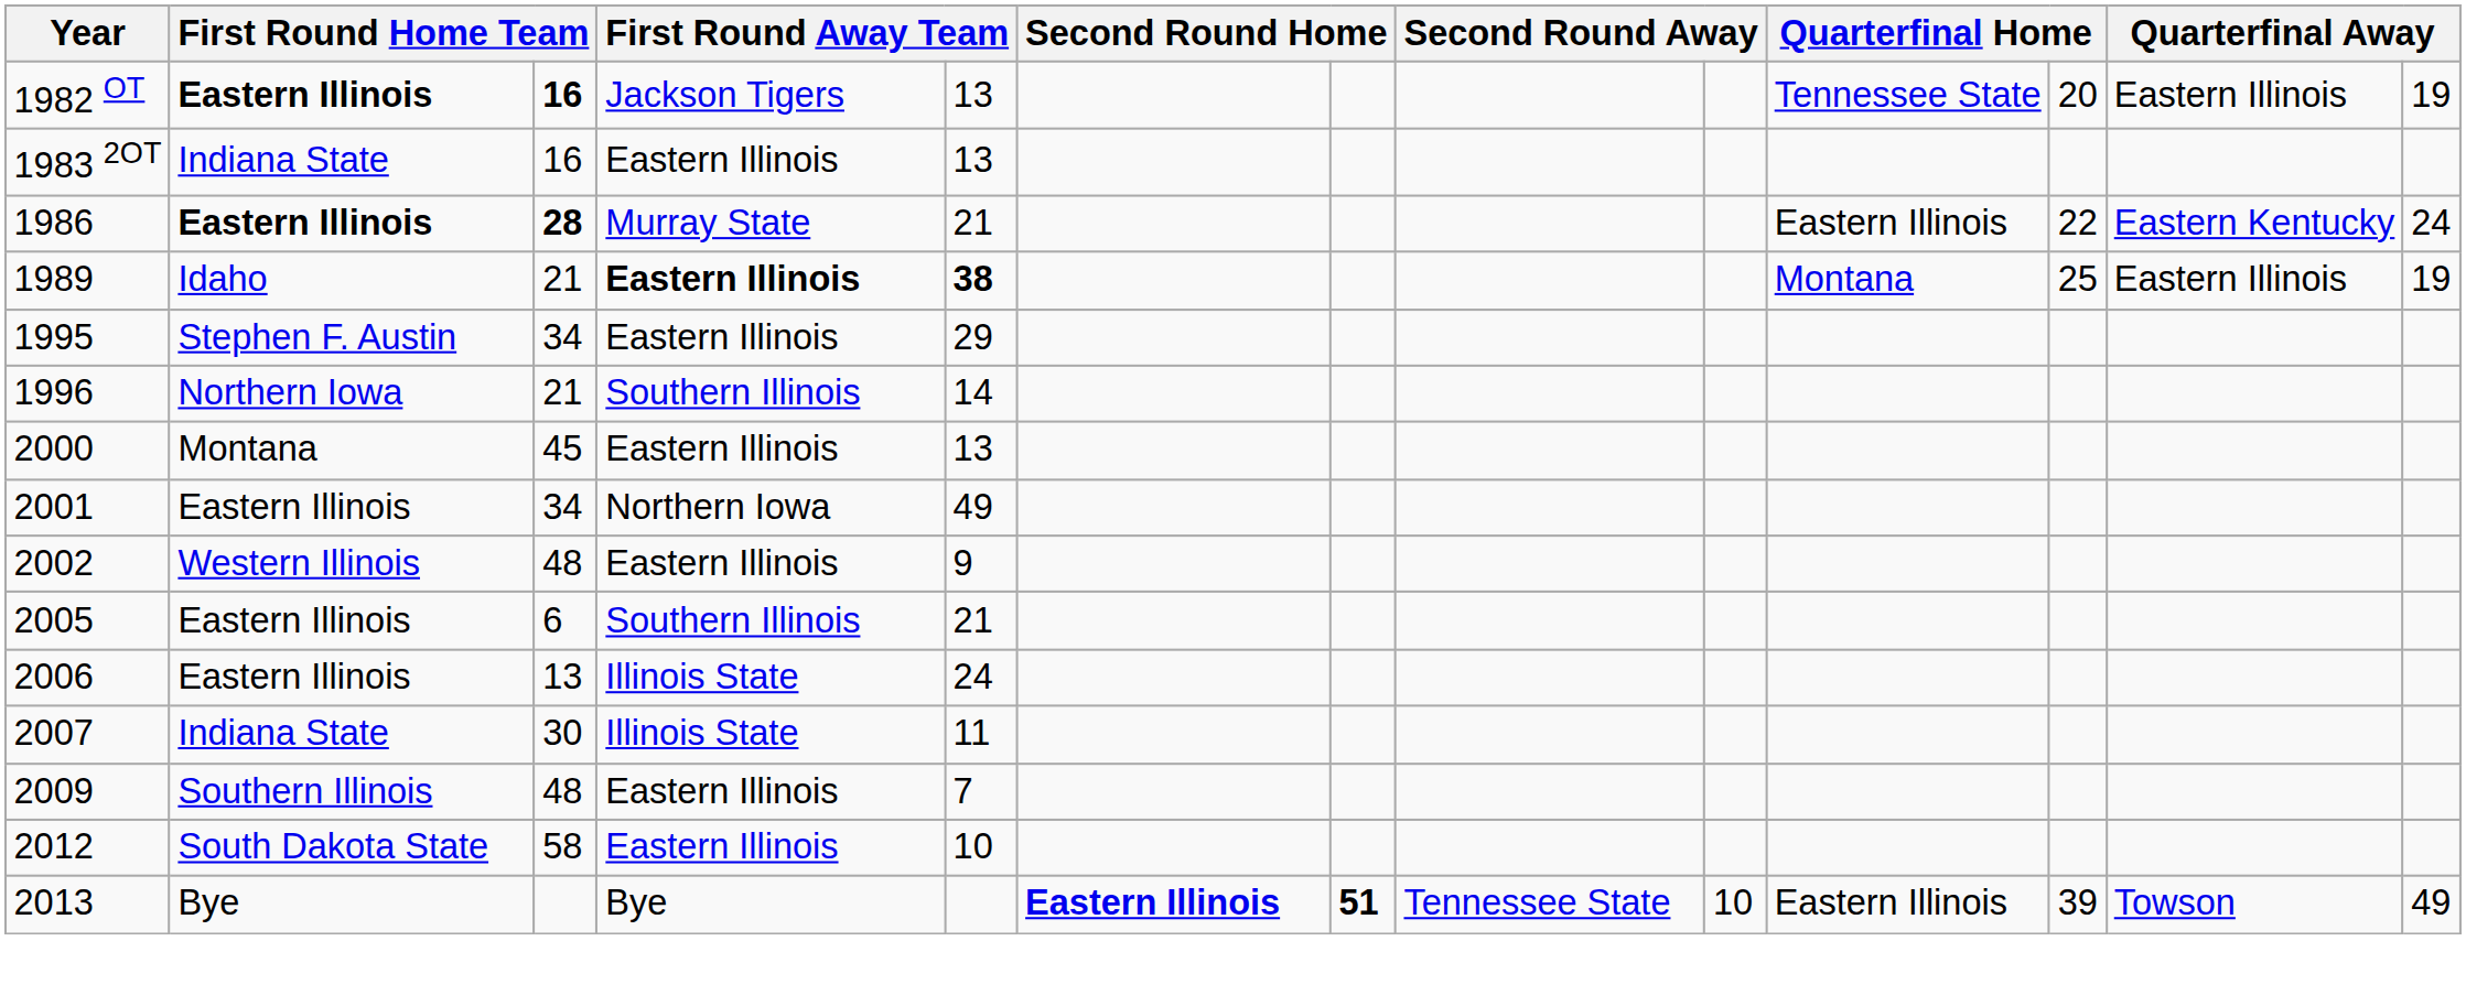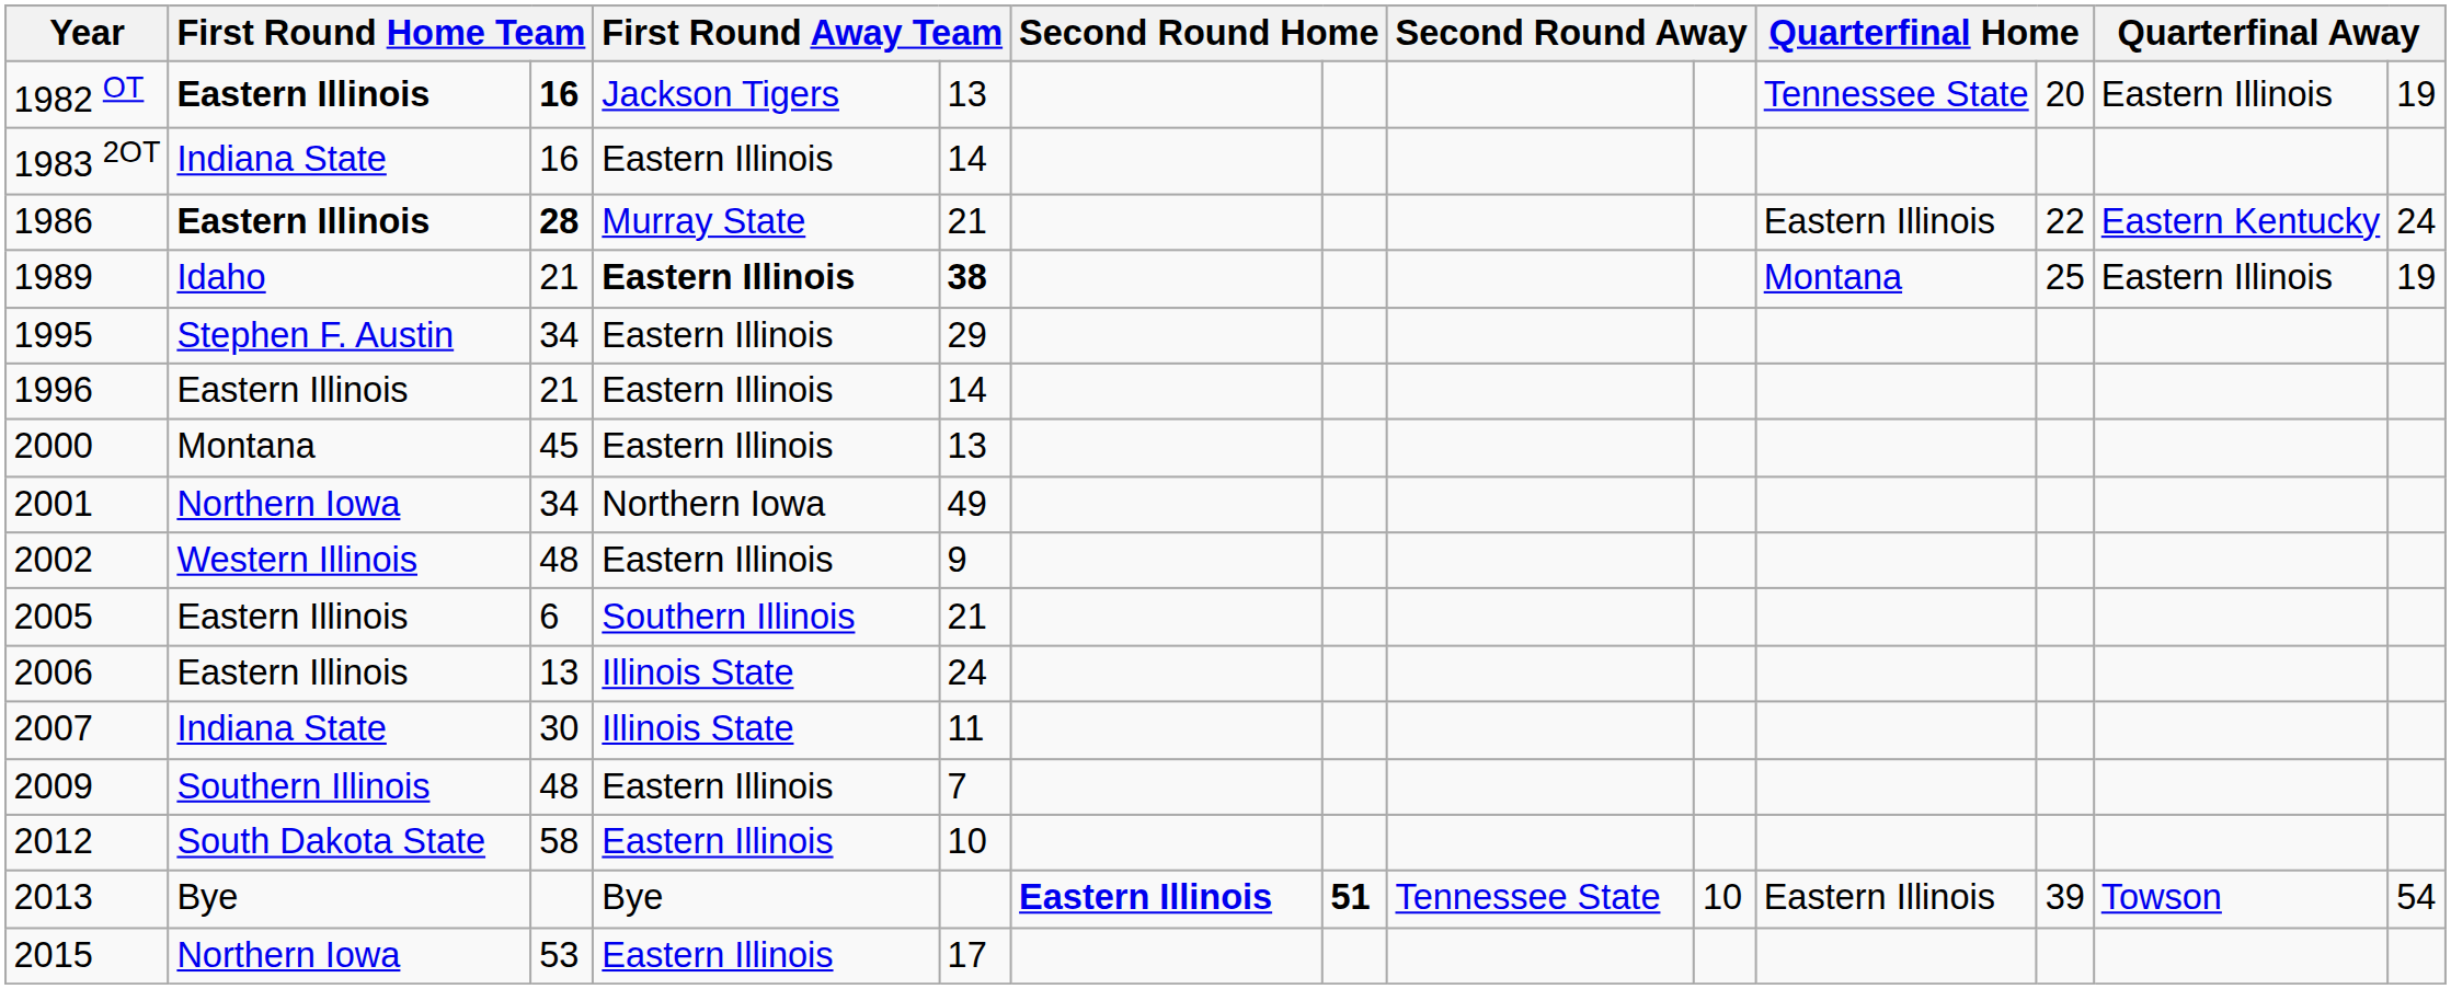 <table class="wikitable">
 <tr>
 <th>Year</th>
 <th colspan="2">First Round <a href='#'>Home Team</a></th>
 <th colspan="2">First Round <a href='#'>Away Team</a></th>
 <th colspan="2">Second Round Home</th>
 <th colspan="2">Second Round Away</th>
 <th colspan="2"><a href='#'>Quarterfinal</a> Home</th>
 <th colspan = "2">Quarterfinal Away</th>
 </tr>
 <tr>
 <td>1982 <sup><a href='#'>OT</a></sup></td>
 <td><strong>Eastern Illinois</strong></td>
 <td><strong>16</strong></td>
 <td><a href='#'>Jackson Tigers</a></td>
 <td>13</td>
 <td></td>
 <td></td>
 <td></td>
 <td></td>
 <td><a href='#'>Tennessee State</a></td>
 <td>20</td>
 <td>Eastern Illinois</td>
 <td>19</td>
 </tr>
 <tr>
 <td>1983 <sup>2OT</sup></td>
 <td><a href='#'>Indiana State</a></td>
 <td>16</td>
 <td>Eastern Illinois</td>
-<td>13</td>
+<td>14</td>
 <td></td>
 <td></td>
 <td></td>
 <td></td>
 <td></td>
 <td></td>
 <td></td>
 <td></td>
 </tr>
 <tr>
 <td>1986</td>
 <td><strong>Eastern Illinois</strong></td>
 <td><strong>28</strong></td>
 <td><a href='#'>Murray State</a></td>
 <td>21</td>
 <td></td>
 <td></td>
 <td></td>
 <td></td>
 <td>Eastern Illinois</td>
 <td>22</td>
 <td><a href='#'>Eastern Kentucky</a></td>
 <td>24</td>
 </tr>
 <tr>
 <td>1989</td>
 <td><a href='#'>Idaho</a></td>
 <td>21</td>
 <td><strong>Eastern Illinois</strong></td>
 <td><strong>38</strong></td>
 <td></td>
 <td></td>
 <td></td>
 <td></td>
 <td><a href='#'>Montana</a></td>
 <td>25</td>
 <td>Eastern Illinois</td>
 <td>19</td>
 </tr>
 <tr>
 <td>1995</td>
 <td><a href='#'>Stephen F. Austin</a></td>
 <td>34</td>
 <td>Eastern Illinois</td>
 <td>29</td>
 <td></td>
 <td></td>
 <td></td>
 <td></td>
 <td></td>
 <td></td>
 <td></td>
 <td></td>
 </tr>
 <tr>
 <td>1996</td>
-<td><a href='#'>Northern Iowa</a></td>
+<td>Eastern Illinois</td>
 <td>21</td>
-<td><a href='#'>Southern Illinois</a></td>
+<td>Eastern Illinois</td>
 <td>14</td>
 <td></td>
 <td></td>
 <td></td>
 <td></td>
 <td></td>
 <td></td>
 <td></td>
 <td></td>
 </tr>
 <tr>
 <td>2000</td>
 <td>Montana</td>
 <td>45</td>
 <td>Eastern Illinois</td>
 <td>13</td>
 <td></td>
 <td></td>
 <td></td>
 <td></td>
 <td></td>
 <td></td>
 <td></td>
 <td></td>
 </tr>
 <tr>
 <td>2001</td>
-<td>Eastern Illinois</td>
+<td><a href='#'>Northern Iowa</a></td>
 <td>34</td>
 <td>Northern Iowa</td>
 <td>49</td>
 <td></td>
 <td></td>
 <td></td>
 <td></td>
 <td></td>
 <td></td>
 <td></td>
 <td></td>
 </tr>
 <tr>
 <td>2002</td>
 <td><a href='#'>Western Illinois</a></td>
 <td>48</td>
 <td>Eastern Illinois</td>
 <td>9</td>
 <td></td>
 <td></td>
 <td></td>
 <td></td>
 <td></td>
 <td></td>
 <td></td>
 <td></td>
 </tr>
 <tr>
 <td>2005</td>
 <td>Eastern Illinois</td>
 <td>6</td>
 <td><a href='#'>Southern Illinois</a></td>
 <td>21</td>
 <td></td>
 <td></td>
 <td></td>
 <td></td>
 <td></td>
 <td></td>
 <td></td>
 <td></td>
 </tr>
 <tr>
 <td>2006</td>
 <td>Eastern Illinois</td>
 <td>13</td>
 <td><a href='#'>Illinois State</a></td>
 <td>24</td>
 <td></td>
 <td></td>
 <td></td>
 <td></td>
 <td></td>
 <td></td>
 <td></td>
 <td></td>
 </tr>
 <tr>
 <td>2007</td>
 <td><a href='#'>Indiana State</a></td>
 <td>30</td>
 <td><a href='#'>Illinois State</a></td>
 <td>11</td>
 <td></td>
 <td></td>
 <td></td>
 <td></td>
 <td></td>
 <td></td>
 <td></td>
 <td></td>
 </tr>
 <tr>
 <td>2009</td>
 <td><a href='#'>Southern Illinois</a></td>
 <td>48</td>
 <td>Eastern Illinois</td>
 <td>7</td>
 <td></td>
 <td></td>
 <td></td>
 <td></td>
 <td></td>
 <td></td>
 <td></td>
 <td></td>
 </tr>
 <tr>
 <td>2012</td>
 <td><a href='#'>South Dakota State</a></td>
 <td>58</td>
 <td><a href='#'>Eastern Illinois</a></td>
 <td>10</td>
 <td></td>
 <td></td>
 <td></td>
 <td></td>
 <td></td>
 <td></td>
 <td></td>
 <td></td>
 </tr>
 <tr>
 <td>2013</td>
 <td>Bye</td>
 <td></td>
 <td>Bye</td>
 <td></td>
 <td><a href='#'><strong>Eastern Illinois</strong></a></td>
 <td><strong>51</strong></td>
 <td><a href='#'>Tennessee State</a></td>
 <td>10</td>
 <td>Eastern Illinois</td>
 <td>39</td>
 <td><a href='#'>Towson</a></td>
-<td>49</td>
+<td>54</td>
+</tr>
+<tr>
+<td>2015</td>
+<td><a href='#'>Northern Iowa</a></td>
+<td>53</td>
+<td><a href='#'>Eastern Illinois</a></td>
+<td>17</td>
+<td></td>
+<td></td>
+<td></td>
+<td></td>
+<td></td>
+<td></td>
+<td></td>
+<td></td>
 </tr>
 </table>
